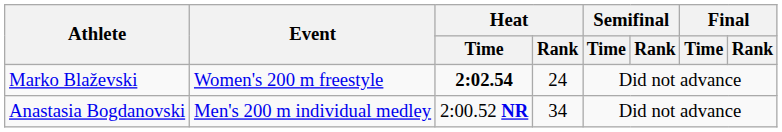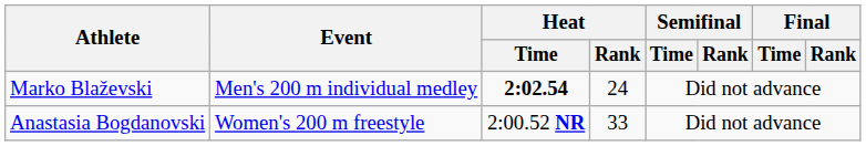 <table class=wikitable style="font-size:90%">
 <tr>
 <th rowspan="2">Athlete</th>
 <th rowspan="2">Event</th>
 <th colspan="2">Heat</th>
 <th colspan="2">Semifinal</th>
 <th colspan="2">Final</th>
 </tr>
 <tr style="font-size:95%">
 <th>Time</th>
 <th>Rank</th>
 <th>Time</th>
 <th>Rank</th>
 <th>Time</th>
 <th>Rank</th>
 </tr>
 <tr align=center>
 <td align=left><a href='#'>Marko Blaževski</a></td>
-<td align=left><a href='#'>Women's 200 m freestyle</a></td>
+<td align=left><a href='#'>Men's 200 m individual medley</a></td>
 <td><strong>2:02.54</strong></td>
 <td>24</td>
 <td colspan=4>Did not advance</td>
 </tr>
 <tr align=center>
 <td align=left><a href='#'>Anastasia Bogdanovski</a></td>
-<td align=left><a href='#'>Men's 200 m individual medley</a></td>
+<td align=left><a href='#'>Women's 200 m freestyle</a></td>
 <td>2:00.52 <strong><a href='#'>NR</a></strong></td>
-<td>34</td>
+<td>33</td>
 <td colspan=4>Did not advance</td>
 </tr>
 </table>
